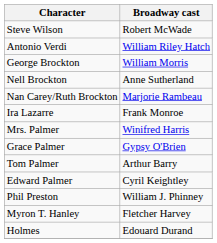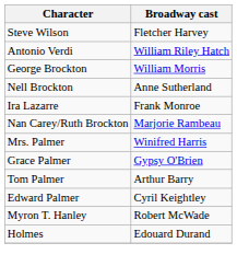 <table class="wikitable">
 <tr>
 <th scope="col">Character</th>
 <th scope="col">Broadway cast</th>
 </tr>
 <tr>
 <td>Steve Wilson</td>
-<td>Robert McWade</td>
+<td>Fletcher Harvey</td>
 </tr>
 <tr>
 <td>Antonio Verdi</td>
 <td><a href='#'>William Riley Hatch</a></td>
 </tr>
 <tr>
 <td>George Brockton</td>
 <td><a href='#'>William Morris</a></td>
 </tr>
 <tr>
 <td>Nell Brockton</td>
 <td>Anne Sutherland</td>
 </tr>
 <tr>
+<td>Ira Lazarre</td>
+<td>Frank Monroe</td>
+</tr>
+<tr>
 <td>Nan Carey/Ruth Brockton</td>
 <td><a href='#'>Marjorie Rambeau</a></td>
-</tr>
-<tr>
-<td>Ira Lazarre</td>
-<td>Frank Monroe</td>
 </tr>
 <tr>
 <td>Mrs. Palmer</td>
 <td><a href='#'>Winifred Harris</a></td>
 </tr>
 <tr>
 <td>Grace Palmer</td>
 <td><a href='#'>Gypsy O'Brien</a></td>
 </tr>
 <tr>
 <td>Tom Palmer</td>
 <td>Arthur Barry</td>
 </tr>
 <tr>
 <td>Edward Palmer</td>
 <td>Cyril Keightley</td>
 </tr>
 <tr>
-<td>Phil Preston</td>
-<td>William J. Phinney</td>
-</tr>
-<tr>
 <td>Myron T. Hanley</td>
-<td>Fletcher Harvey</td>
+<td>Robert McWade</td>
 </tr>
 <tr>
 <td>Holmes</td>
 <td>Edouard Durand</td>
 </tr>
 <tr>
 </tr>
 </table>
